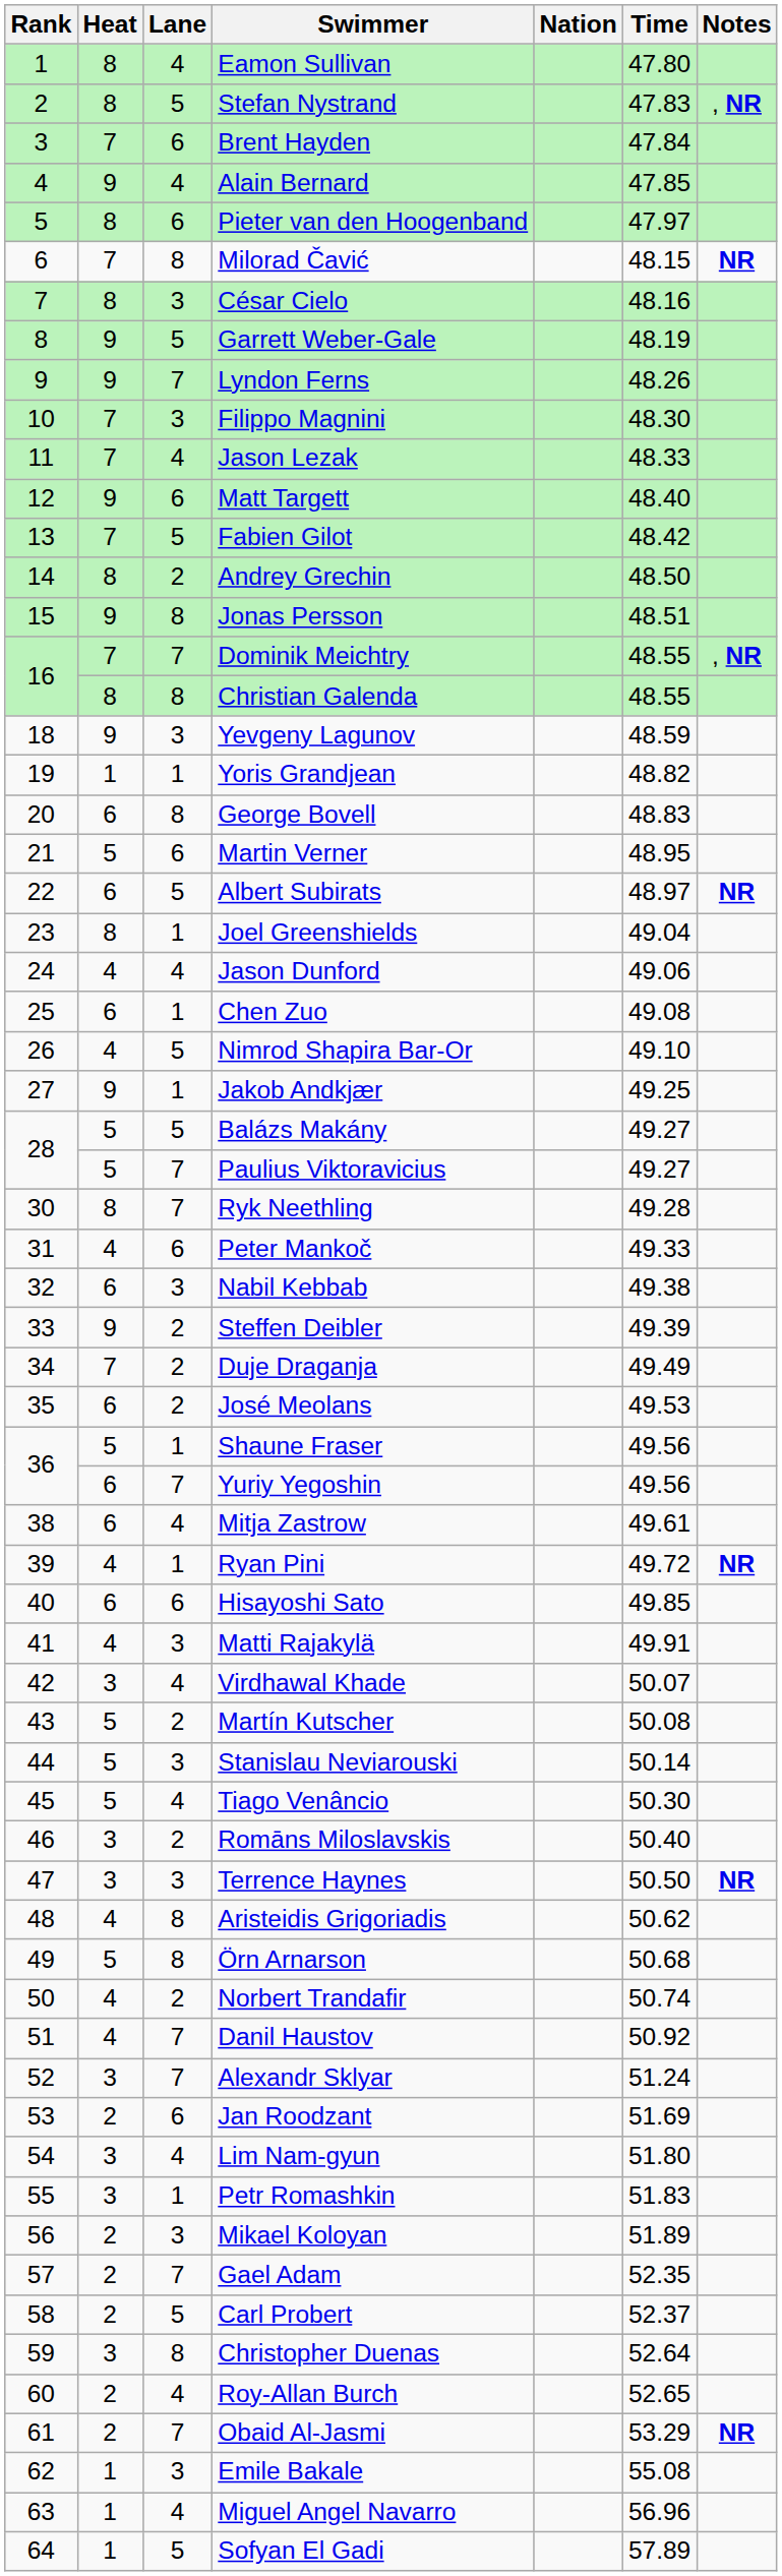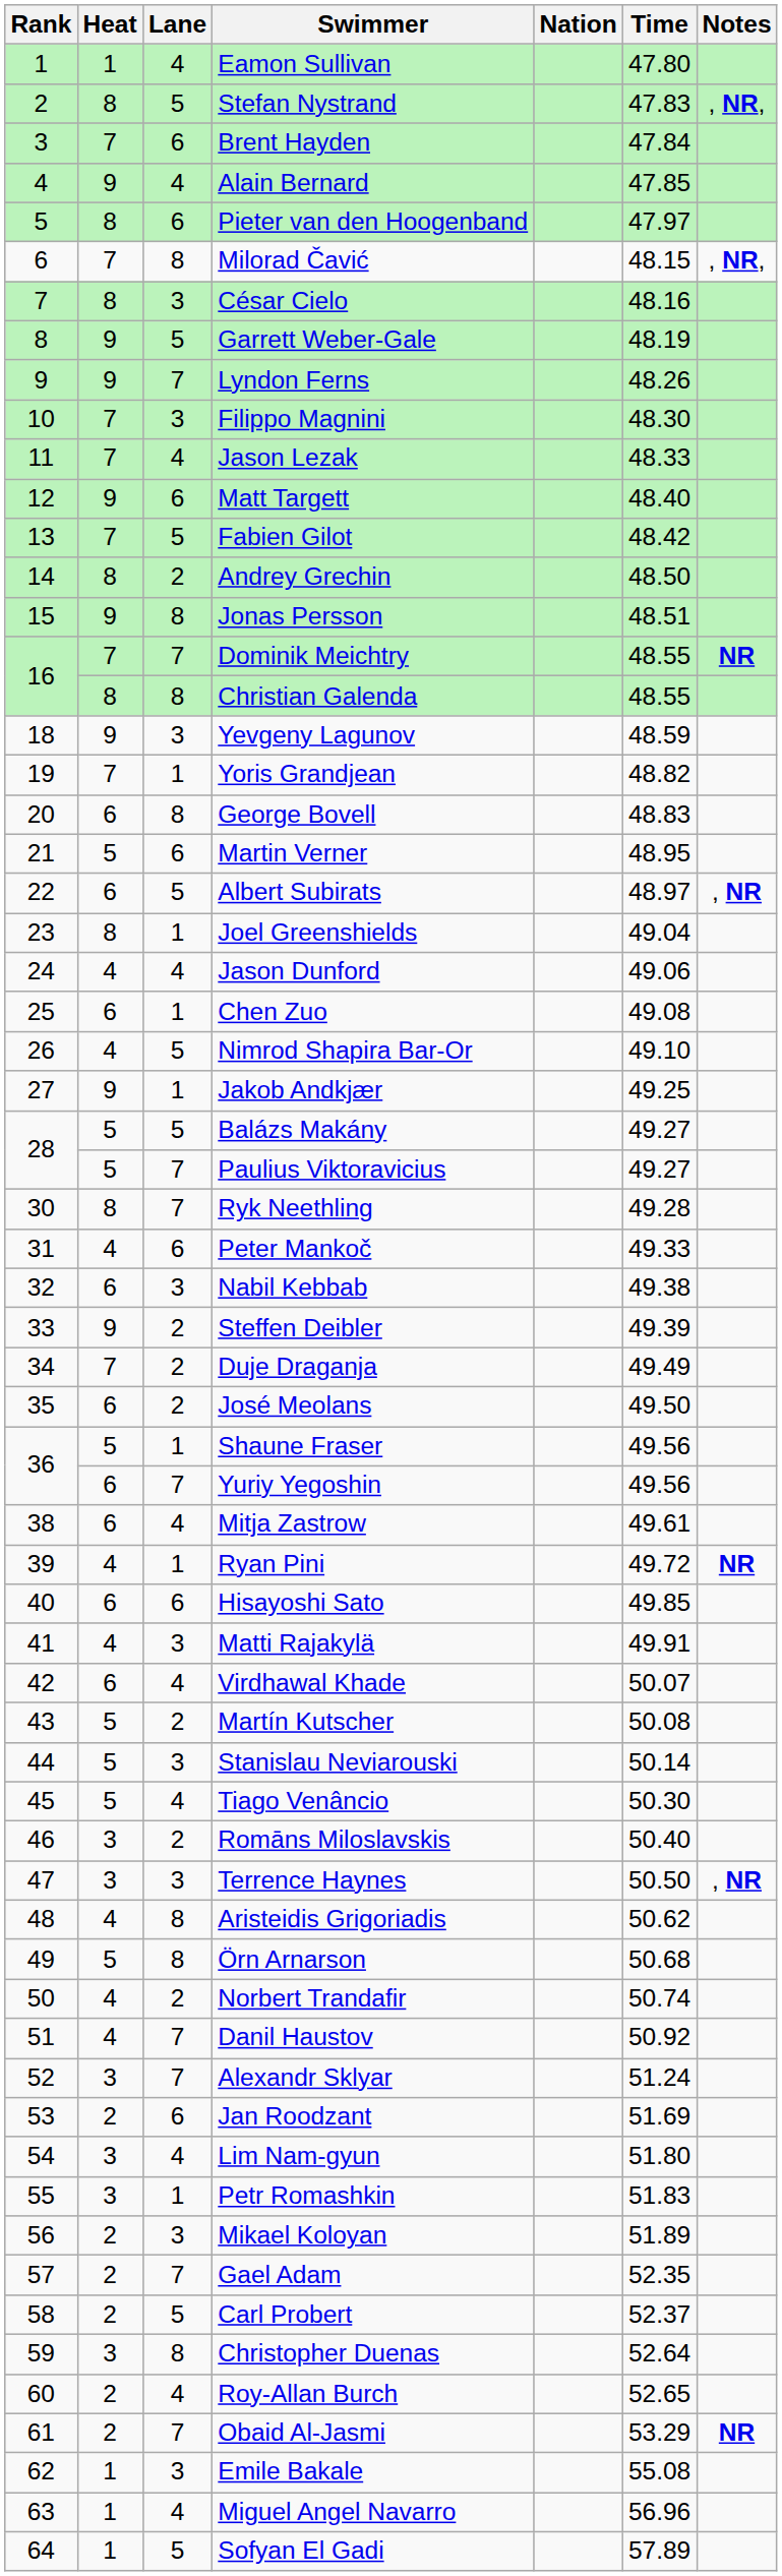 <table class='wikitable sortable' style='text-align:center'>
 <tr>
 <th>Rank</th>
 <th>Heat</th>
 <th>Lane</th>
 <th>Swimmer</th>
 <th>Nation</th>
 <th>Time</th>
 <th>Notes</th>
 </tr>
 <tr bgcolor=bbf3bb>
 <td>1</td>
-<td>8</td>
+<td>1</td>
 <td>4</td>
 <td align=left><a href='#'>Eamon Sullivan</a></td>
 <td align=left></td>
 <td>47.80</td>
 <td></td>
 </tr>
 <tr bgcolor=bbf3bb>
 <td>2</td>
 <td>8</td>
 <td>5</td>
 <td align=left><a href='#'>Stefan Nystrand</a></td>
 <td align=left></td>
 <td>47.83</td>
-<td>, <strong><a href='#'>NR</a></strong></td>
+<td>, <strong><a href='#'>NR</a></strong>, </td>
 </tr>
 <tr bgcolor=bbf3bb>
 <td>3</td>
 <td>7</td>
 <td>6</td>
 <td align=left><a href='#'>Brent Hayden</a></td>
 <td align=left></td>
 <td>47.84</td>
 <td></td>
 </tr>
 <tr bgcolor=bbf3bb>
 <td>4</td>
 <td>9</td>
 <td>4</td>
 <td align=left><a href='#'>Alain Bernard</a></td>
 <td align=left></td>
 <td>47.85</td>
 <td></td>
 </tr>
 <tr bgcolor=bbf3bb>
 <td>5</td>
 <td>8</td>
 <td>6</td>
 <td align=left><a href='#'>Pieter van den Hoogenband</a></td>
 <td align=left></td>
 <td>47.97</td>
 <td></td>
 </tr>
 <tr>
 <td>6</td>
 <td>7</td>
 <td>8</td>
 <td align=left><a href='#'>Milorad Čavić</a></td>
 <td align=left></td>
 <td>48.15</td>
-<td><strong><a href='#'>NR</a></strong></td>
+<td>, <strong><a href='#'>NR</a></strong>, </td>
 </tr>
 <tr bgcolor=bbf3bb>
 <td>7</td>
 <td>8</td>
 <td>3</td>
 <td align=left><a href='#'>César Cielo</a></td>
 <td align=left></td>
 <td>48.16</td>
 <td></td>
 </tr>
 <tr bgcolor=bbf3bb>
 <td>8</td>
 <td>9</td>
 <td>5</td>
 <td align=left><a href='#'>Garrett Weber-Gale</a></td>
 <td align=left></td>
 <td>48.19</td>
 <td></td>
 </tr>
 <tr bgcolor=bbf3bb>
 <td>9</td>
 <td>9</td>
 <td>7</td>
 <td align=left><a href='#'>Lyndon Ferns</a></td>
 <td align=left></td>
 <td>48.26</td>
 <td></td>
 </tr>
 <tr bgcolor=bbf3bb>
 <td>10</td>
 <td>7</td>
 <td>3</td>
 <td align=left><a href='#'>Filippo Magnini</a></td>
 <td align=left></td>
 <td>48.30</td>
 <td></td>
 </tr>
 <tr bgcolor=bbf3bb>
 <td>11</td>
 <td>7</td>
 <td>4</td>
 <td align=left><a href='#'>Jason Lezak</a></td>
 <td align=left></td>
 <td>48.33</td>
 <td></td>
 </tr>
 <tr bgcolor=bbf3bb>
 <td>12</td>
 <td>9</td>
 <td>6</td>
 <td align=left><a href='#'>Matt Targett</a></td>
 <td align=left></td>
 <td>48.40</td>
 <td></td>
 </tr>
 <tr bgcolor=bbf3bb>
 <td>13</td>
 <td>7</td>
 <td>5</td>
 <td align=left><a href='#'>Fabien Gilot</a></td>
 <td align=left></td>
 <td>48.42</td>
 <td></td>
 </tr>
 <tr bgcolor=bbf3bb>
 <td>14</td>
 <td>8</td>
 <td>2</td>
 <td align=left><a href='#'>Andrey Grechin</a></td>
 <td align=left></td>
 <td>48.50</td>
 <td></td>
 </tr>
 <tr bgcolor=bbf3bb>
 <td>15</td>
 <td>9</td>
 <td>8</td>
 <td align=left><a href='#'>Jonas Persson</a></td>
 <td align=left></td>
 <td>48.51</td>
 <td></td>
 </tr>
 <tr bgcolor=bbf3bb>
 <td rowspan=2>16</td>
 <td>7</td>
 <td>7</td>
 <td align=left><a href='#'>Dominik Meichtry</a></td>
 <td align=left></td>
 <td>48.55</td>
-<td>, <strong><a href='#'>NR</a></strong></td>
+<td><strong><a href='#'>NR</a></strong></td>
 </tr>
 <tr bgcolor=bbf3bb>
 <td>8</td>
 <td>8</td>
 <td align=left><a href='#'>Christian Galenda</a></td>
 <td align=left></td>
 <td>48.55</td>
 <td></td>
 </tr>
 <tr>
 <td>18</td>
 <td>9</td>
 <td>3</td>
 <td align=left><a href='#'>Yevgeny Lagunov</a></td>
 <td align=left></td>
 <td>48.59</td>
 <td></td>
 </tr>
 <tr>
 <td>19</td>
-<td>1</td>
+<td>7</td>
 <td>1</td>
 <td align=left><a href='#'>Yoris Grandjean</a></td>
 <td align=left></td>
 <td>48.82</td>
 <td></td>
 </tr>
 <tr>
 <td>20</td>
 <td>6</td>
 <td>8</td>
 <td align=left><a href='#'>George Bovell</a></td>
 <td align=left></td>
 <td>48.83</td>
 <td></td>
 </tr>
 <tr>
 <td>21</td>
 <td>5</td>
 <td>6</td>
 <td align=left><a href='#'>Martin Verner</a></td>
 <td align=left></td>
 <td>48.95</td>
 <td></td>
 </tr>
 <tr>
 <td>22</td>
 <td>6</td>
 <td>5</td>
 <td align=left><a href='#'>Albert Subirats</a></td>
 <td align=left></td>
 <td>48.97</td>
-<td><strong><a href='#'>NR</a></strong></td>
+<td>, <strong><a href='#'>NR</a></strong></td>
 </tr>
 <tr>
 <td>23</td>
 <td>8</td>
 <td>1</td>
 <td align=left><a href='#'>Joel Greenshields</a></td>
 <td align=left></td>
 <td>49.04</td>
 <td></td>
 </tr>
 <tr>
 <td>24</td>
 <td>4</td>
 <td>4</td>
 <td align=left><a href='#'>Jason Dunford</a></td>
 <td align=left></td>
 <td>49.06</td>
 <td></td>
 </tr>
 <tr>
 <td>25</td>
 <td>6</td>
 <td>1</td>
 <td align=left><a href='#'>Chen Zuo</a></td>
 <td align=left></td>
 <td>49.08</td>
 <td></td>
 </tr>
 <tr>
 <td>26</td>
 <td>4</td>
 <td>5</td>
 <td align=left><a href='#'>Nimrod Shapira Bar-Or</a></td>
 <td align=left></td>
 <td>49.10</td>
 <td></td>
 </tr>
 <tr>
 <td>27</td>
 <td>9</td>
 <td>1</td>
 <td align=left><a href='#'>Jakob Andkjær</a></td>
 <td align=left></td>
 <td>49.25</td>
 <td></td>
 </tr>
 <tr>
 <td rowspan=2>28</td>
 <td>5</td>
 <td>5</td>
 <td align=left><a href='#'>Balázs Makány</a></td>
 <td align=left></td>
 <td>49.27</td>
 <td></td>
 </tr>
 <tr>
 <td>5</td>
 <td>7</td>
 <td align=left><a href='#'>Paulius Viktoravicius</a></td>
 <td align=left></td>
 <td>49.27</td>
 <td></td>
 </tr>
 <tr>
 <td>30</td>
 <td>8</td>
 <td>7</td>
 <td align=left><a href='#'>Ryk Neethling</a></td>
 <td align=left></td>
 <td>49.28</td>
 <td></td>
 </tr>
 <tr>
 <td>31</td>
 <td>4</td>
 <td>6</td>
 <td align=left><a href='#'>Peter Mankoč</a></td>
 <td align=left></td>
 <td>49.33</td>
 <td></td>
 </tr>
 <tr>
 <td>32</td>
 <td>6</td>
 <td>3</td>
 <td align=left><a href='#'>Nabil Kebbab</a></td>
 <td align=left></td>
 <td>49.38</td>
 <td></td>
 </tr>
 <tr>
 <td>33</td>
 <td>9</td>
 <td>2</td>
 <td align=left><a href='#'>Steffen Deibler</a></td>
 <td align=left></td>
 <td>49.39</td>
 <td></td>
 </tr>
 <tr>
 <td>34</td>
 <td>7</td>
 <td>2</td>
 <td align=left><a href='#'>Duje Draganja</a></td>
 <td align=left></td>
 <td>49.49</td>
 <td></td>
 </tr>
 <tr>
 <td>35</td>
 <td>6</td>
 <td>2</td>
 <td align=left><a href='#'>José Meolans</a></td>
 <td align=left></td>
-<td>49.53</td>
+<td>49.50</td>
 <td></td>
 </tr>
 <tr>
 <td rowspan=2>36</td>
 <td>5</td>
 <td>1</td>
 <td align=left><a href='#'>Shaune Fraser</a></td>
 <td align=left></td>
 <td>49.56</td>
 <td></td>
 </tr>
 <tr>
 <td>6</td>
 <td>7</td>
 <td align=left><a href='#'>Yuriy Yegoshin</a></td>
 <td align=left></td>
 <td>49.56</td>
 <td></td>
 </tr>
 <tr>
 <td>38</td>
 <td>6</td>
 <td>4</td>
 <td align=left><a href='#'>Mitja Zastrow</a></td>
 <td align=left></td>
 <td>49.61</td>
 <td></td>
 </tr>
 <tr>
 <td>39</td>
 <td>4</td>
 <td>1</td>
 <td align=left><a href='#'>Ryan Pini</a></td>
 <td align=left></td>
 <td>49.72</td>
 <td><strong><a href='#'>NR</a></strong></td>
 </tr>
 <tr>
 <td>40</td>
 <td>6</td>
 <td>6</td>
 <td align=left><a href='#'>Hisayoshi Sato</a></td>
 <td align=left></td>
 <td>49.85</td>
 <td></td>
 </tr>
 <tr>
 <td>41</td>
 <td>4</td>
 <td>3</td>
 <td align=left><a href='#'>Matti Rajakylä</a></td>
 <td align=left></td>
 <td>49.91</td>
 <td></td>
 </tr>
 <tr>
 <td>42</td>
-<td>3</td>
+<td>6</td>
 <td>4</td>
 <td align=left><a href='#'>Virdhawal Khade</a></td>
 <td align=left></td>
 <td>50.07</td>
 <td></td>
 </tr>
 <tr>
 <td>43</td>
 <td>5</td>
 <td>2</td>
 <td align=left><a href='#'>Martín Kutscher</a></td>
 <td align=left></td>
 <td>50.08</td>
 <td></td>
 </tr>
 <tr>
 <td>44</td>
 <td>5</td>
 <td>3</td>
 <td align=left><a href='#'>Stanislau Neviarouski</a></td>
 <td align=left></td>
 <td>50.14</td>
 <td></td>
 </tr>
 <tr>
 <td>45</td>
 <td>5</td>
 <td>4</td>
 <td align=left><a href='#'>Tiago Venâncio</a></td>
 <td align=left></td>
 <td>50.30</td>
 <td></td>
 </tr>
 <tr>
 <td>46</td>
 <td>3</td>
 <td>2</td>
 <td align=left><a href='#'>Romāns Miloslavskis</a></td>
 <td align=left></td>
 <td>50.40</td>
 <td></td>
 </tr>
 <tr>
 <td>47</td>
 <td>3</td>
 <td>3</td>
 <td align=left><a href='#'>Terrence Haynes</a></td>
 <td align=left></td>
 <td>50.50</td>
-<td><strong><a href='#'>NR</a></strong></td>
+<td>, <strong><a href='#'>NR</a></strong></td>
 </tr>
 <tr>
 <td>48</td>
 <td>4</td>
 <td>8</td>
 <td align=left><a href='#'>Aristeidis Grigoriadis</a></td>
 <td align=left></td>
 <td>50.62</td>
 <td></td>
 </tr>
 <tr>
 <td>49</td>
 <td>5</td>
 <td>8</td>
 <td align=left><a href='#'>Örn Arnarson</a></td>
 <td align=left></td>
 <td>50.68</td>
 <td></td>
 </tr>
 <tr>
 <td>50</td>
 <td>4</td>
 <td>2</td>
 <td align=left><a href='#'>Norbert Trandafir</a></td>
 <td align=left></td>
 <td>50.74</td>
 <td></td>
 </tr>
 <tr>
 <td>51</td>
 <td>4</td>
 <td>7</td>
 <td align=left><a href='#'>Danil Haustov</a></td>
 <td align=left></td>
 <td>50.92</td>
 <td></td>
 </tr>
 <tr>
 <td>52</td>
 <td>3</td>
 <td>7</td>
 <td align=left><a href='#'>Alexandr Sklyar</a></td>
 <td align=left></td>
 <td>51.24</td>
 <td></td>
 </tr>
 <tr>
 <td>53</td>
 <td>2</td>
 <td>6</td>
 <td align=left><a href='#'>Jan Roodzant</a></td>
 <td align=left></td>
 <td>51.69</td>
 <td></td>
 </tr>
 <tr>
 <td>54</td>
 <td>3</td>
 <td>4</td>
 <td align=left><a href='#'>Lim Nam-gyun</a></td>
 <td align=left></td>
 <td>51.80</td>
 <td></td>
 </tr>
 <tr>
 <td>55</td>
 <td>3</td>
 <td>1</td>
 <td align=left><a href='#'>Petr Romashkin</a></td>
 <td align=left></td>
 <td>51.83</td>
 <td></td>
 </tr>
 <tr>
 <td>56</td>
 <td>2</td>
 <td>3</td>
 <td align=left><a href='#'>Mikael Koloyan</a></td>
 <td align=left></td>
 <td>51.89</td>
 <td></td>
 </tr>
 <tr>
 <td>57</td>
 <td>2</td>
 <td>7</td>
 <td align=left><a href='#'>Gael Adam</a></td>
 <td align=left></td>
 <td>52.35</td>
 <td></td>
 </tr>
 <tr>
 <td>58</td>
 <td>2</td>
 <td>5</td>
 <td align=left><a href='#'>Carl Probert</a></td>
 <td align=left></td>
 <td>52.37</td>
 <td></td>
 </tr>
 <tr>
 <td>59</td>
 <td>3</td>
 <td>8</td>
 <td align=left><a href='#'>Christopher Duenas</a></td>
 <td align=left></td>
 <td>52.64</td>
 <td></td>
 </tr>
 <tr>
 <td>60</td>
 <td>2</td>
 <td>4</td>
 <td align=left><a href='#'>Roy-Allan Burch</a></td>
 <td align=left></td>
 <td>52.65</td>
 <td></td>
 </tr>
 <tr>
 <td>61</td>
 <td>2</td>
 <td>7</td>
 <td align=left><a href='#'>Obaid Al-Jasmi</a></td>
 <td align=left></td>
 <td>53.29</td>
 <td><strong><a href='#'>NR</a></strong></td>
 </tr>
 <tr>
 <td>62</td>
 <td>1</td>
 <td>3</td>
 <td align=left><a href='#'>Emile Bakale</a></td>
 <td align=left></td>
 <td>55.08</td>
 <td></td>
 </tr>
 <tr>
 <td>63</td>
 <td>1</td>
 <td>4</td>
 <td align=left><a href='#'>Miguel Angel Navarro</a></td>
 <td align=left></td>
 <td>56.96</td>
 <td></td>
 </tr>
 <tr>
 <td>64</td>
 <td>1</td>
 <td>5</td>
 <td align=left><a href='#'>Sofyan El Gadi</a></td>
 <td align=left></td>
 <td>57.89</td>
 <td></td>
 </tr>
 </table>
